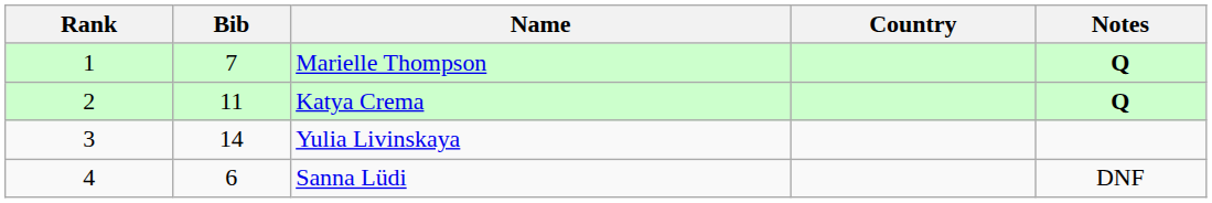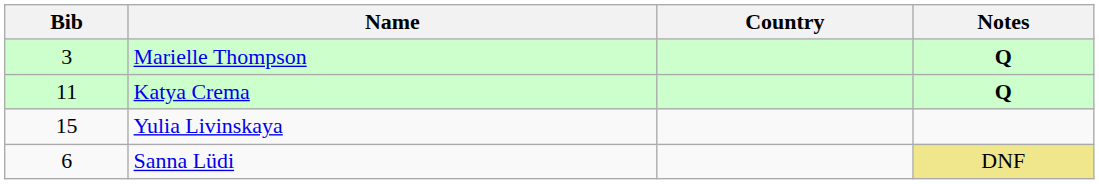 <table class="wikitable" style="text-align:center;" width=90%>
 <tr>
-<th>Rank</th>
 <th>Bib</th>
 <th>Name</th>
 <th>Country</th>
 <th>Notes</th>
 </tr>
 <tr bgcolor="ccffcc">
-<td>1</td>
-<td>7</td>
+<td>3</td>
 <td align=left><a href='#'>Marielle Thompson</a></td>
 <td align=left></td>
 <td><strong>Q</strong></td>
 </tr>
 <tr bgcolor="ccffcc">
-<td>2</td>
 <td>11</td>
 <td align=left><a href='#'>Katya Crema</a></td>
 <td align=left></td>
 <td><strong>Q</strong></td>
 </tr>
 <tr>
-<td>3</td>
-<td>14</td>
+<td>15</td>
 <td align=left><a href='#'>Yulia Livinskaya</a></td>
 <td align=left></td>
 <td></td>
 </tr>
 <tr>
-<td>4</td>
 <td>6</td>
 <td align=left><a href='#'>Sanna Lüdi</a></td>
 <td align=left></td>
-<td>DNF</td>
+<td style="background: khaki;">DNF</td>
 </tr>
 </table>
